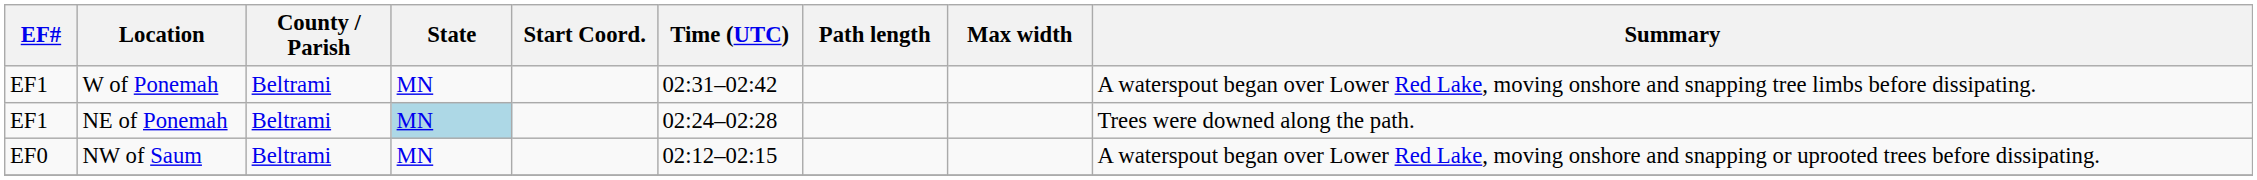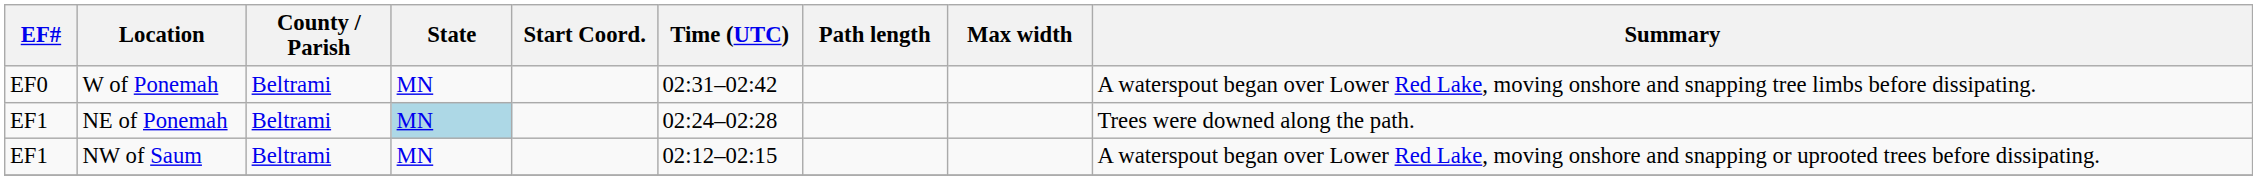 <table class="wikitable sortable" style="width:100%;">
 <tr>
 <th scope="col"  style="width:3%; text-align:center;"><a href='#'>EF#</a></th>
 <th scope="col"  style="width:7%; text-align:center;" class="unsortable">Location</th>
 <th scope="col"  style="width:6%; text-align:center;" class="unsortable">County / Parish</th>
 <th scope="col"  style="width:5%; text-align:center;">State</th>
 <th scope="col"  style="width:6%; text-align:center;">Start Coord.</th>
 <th scope="col"  style="width:6%; text-align:center;">Time (<a href='#'>UTC</a>)</th>
 <th scope="col"  style="width:6%; text-align:center;">Path length</th>
 <th scope="col"  style="width:6%; text-align:center;">Max width</th>
 <th scope="col" class="unsortable" style="width:48%; text-align:center;">Summary</th>
 </tr>
 <tr>
-<td bgcolor=>EF1</td>
+<td bgcolor=>EF0</td>
 <td>W of <a href='#'>Ponemah</a></td>
 <td><a href='#'>Beltrami</a></td>
 <td><a href='#'>MN</a></td>
 <td></td>
 <td>02:31–02:42</td>
 <td></td>
 <td></td>
 <td>A waterspout began over Lower <a href='#'>Red Lake</a>, moving onshore and snapping tree limbs before dissipating.</td>
 </tr>
 <tr>
 <td bgcolor=>EF1</td>
 <td>NE of <a href='#'>Ponemah</a></td>
 <td><a href='#'>Beltrami</a></td>
 <td style="background: lightblue;"><a href='#'>MN</a></td>
 <td></td>
 <td>02:24–02:28</td>
 <td></td>
 <td></td>
 <td>Trees were downed along the path.</td>
 </tr>
 <tr>
-<td bgcolor=>EF0</td>
+<td bgcolor=>EF1</td>
 <td>NW of <a href='#'>Saum</a></td>
 <td><a href='#'>Beltrami</a></td>
 <td><a href='#'>MN</a></td>
 <td></td>
 <td>02:12–02:15</td>
 <td></td>
 <td></td>
 <td>A waterspout began over Lower <a href='#'>Red Lake</a>, moving onshore and snapping or uprooted trees before dissipating.</td>
 </tr>
 <tr>
 </tr>
 </table>
